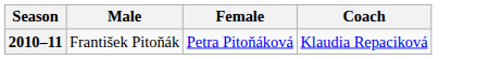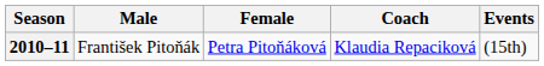 <table class="wikitable">
 <tr>
 <th scope="col">Season</th>
 <th scope="col">Male</th>
 <th scope="col">Female</th>
 <th scope="col">Coach</th>
+<th scope="col">Events</th>
 </tr>
 <tr>
 <th scope="row">2010–11</th>
 <td>František Pitoňák</td>
 <td><a href='#'>Petra Pitoňáková</a></td>
 <td><a href='#'>Klaudia Repaciková</a></td>
+<td> (15th)</td>
 </tr>
 </table>
